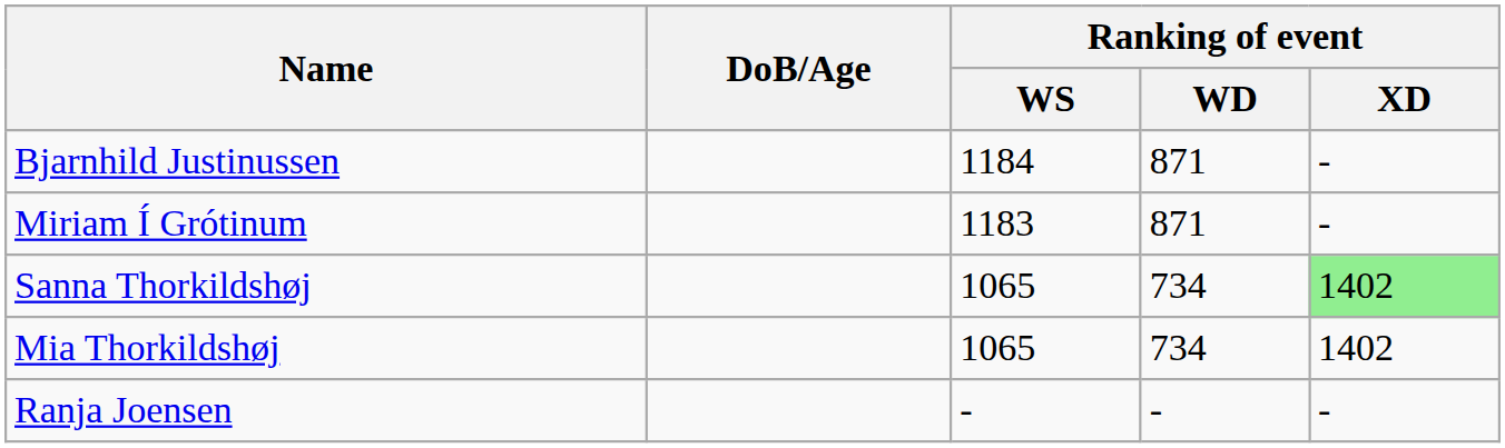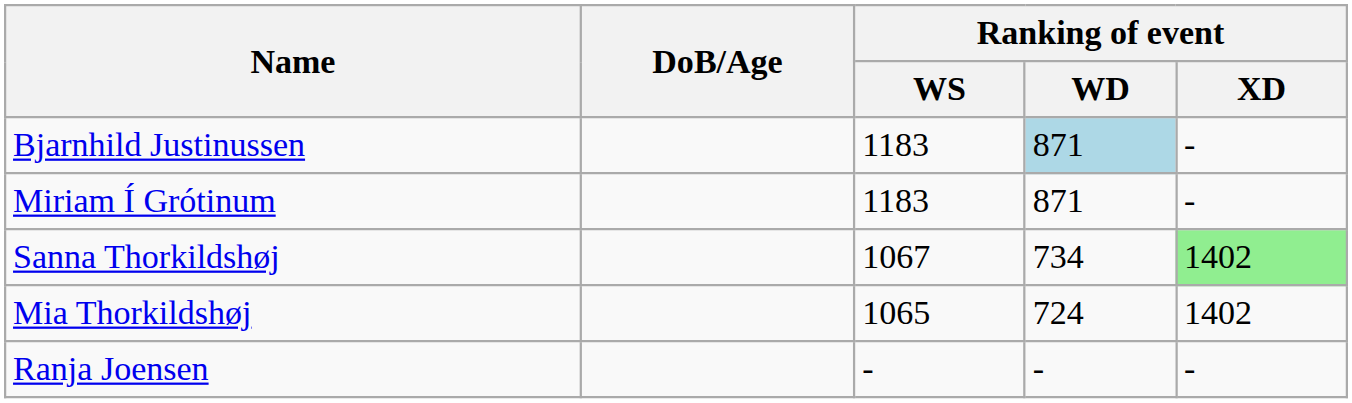 <table class="wikitable" style="width:600px; font-size:95%;">
 <tr>
 <th rowspan="2" align="left">Name</th>
 <th rowspan="2" align="left">DoB/Age</th>
 <th colspan="3" align="center">Ranking of event</th>
 </tr>
 <tr>
 <th align="center">WS</th>
 <th>WD</th>
 <th align="center">XD</th>
 </tr>
 <tr>
 <td><a href='#'>Bjarnhild Justinussen</a></td>
 <td></td>
-<td>1184</td>
-<td>871</td>
+<td>1183</td>
+<td style="background: lightblue;">871</td>
 <td>-</td>
 </tr>
 <tr>
 <td><a href='#'>Miriam Í Grótinum</a></td>
 <td></td>
 <td>1183</td>
 <td>871</td>
 <td>-</td>
 </tr>
 <tr>
 <td><a href='#'>Sanna Thorkildshøj</a></td>
 <td></td>
-<td>1065</td>
+<td>1067</td>
 <td>734</td>
 <td style="background: lightgreen;">1402</td>
 </tr>
 <tr>
 <td><a href='#'>Mia Thorkildshøj</a></td>
 <td></td>
 <td>1065</td>
-<td>734</td>
+<td>724</td>
 <td>1402</td>
 </tr>
 <tr>
 <td><a href='#'>Ranja Joensen</a></td>
 <td></td>
 <td>-</td>
 <td>-</td>
 <td>-</td>
 </tr>
 </table>
